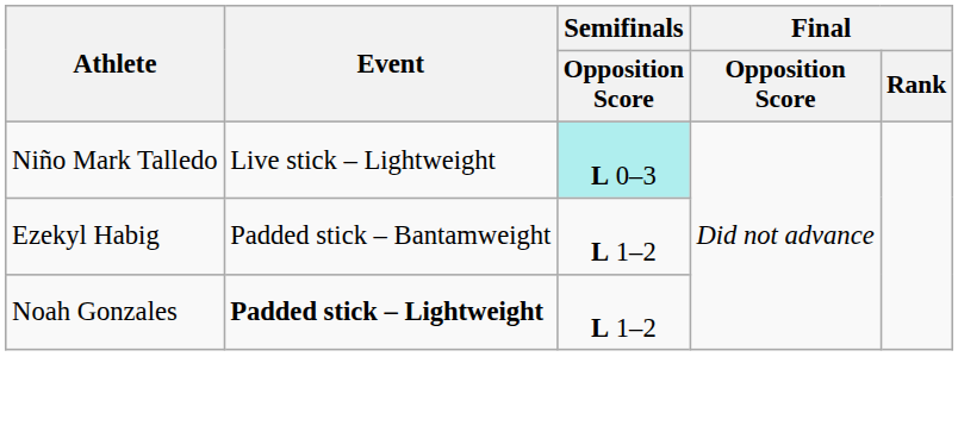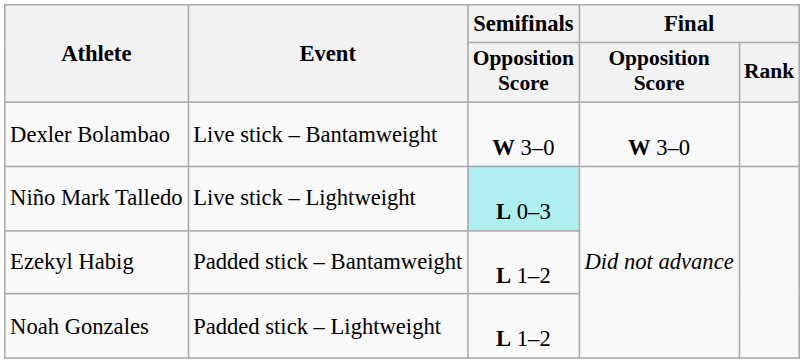 <table class="wikitable" style="font-size:90%; text-align:center">
 <tr>
 <th rowspan=2>Athlete</th>
 <th rowspan=2>Event</th>
 <th>Semifinals</th>
 <th colspan=2>Final</th>
 </tr>
 <tr style="font-size:95%">
 <th>Opposition<br>Score</th>
 <th>Opposition<br>Score</th>
 <th>Rank</th>
+</tr>
+<tr align=center>
+<td align=left>Dexler Bolambao</td>
+<td align=left>Live stick – Bantamweight</td>
+<td><br><strong>W</strong> 3–0</td>
+<td><br><strong>W</strong> 3–0</td>
+<td></td>
 </tr>
 <tr align=center>
 <td align=left>Niño Mark Talledo</td>
 <td align=left>Live stick – Lightweight</td>
 <td style="background: paleturquoise;"><br><strong>L</strong> 0–3</td>
 <td rowspan=3><em>Did not advance</em></td>
 <td rowspan=3></td>
 </tr>
 <tr align=center>
 <td align=left>Ezekyl Habig</td>
 <td align=left>Padded stick – Bantamweight</td>
 <td><br><strong>L</strong> 1–2</td>
 </tr>
 <tr align=center>
 <td align=left>Noah Gonzales</td>
-<td align=left><strong>Padded stick – Lightweight</strong></td>
+<td align=left>Padded stick – Lightweight</td>
 <td><br><strong>L</strong> 1–2</td>
 </tr>
 </table>
